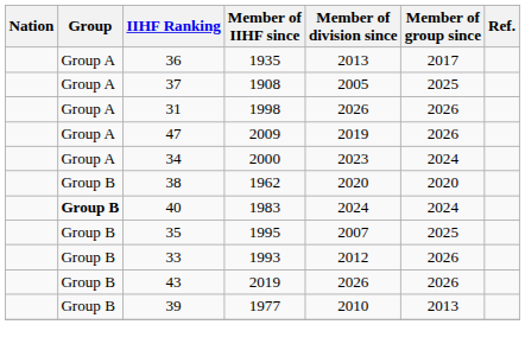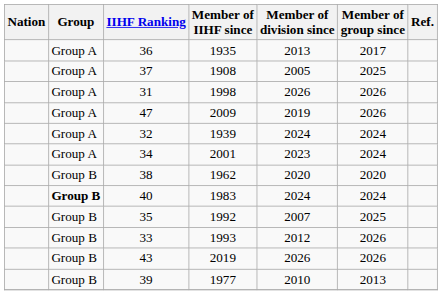 <table class="wikitable sortable" style="text-align:center">
 <tr>
 <th>Nation</th>
 <th>Group<br></th>
 <th><a href='#'>IIHF Ranking</a><br></th>
 <th>Member of<br>IIHF since</th>
 <th>Member of<br>division since</th>
 <th>Member of<br>group since</th>
 <th class="unsortable">Ref.</th>
 </tr>
 <tr>
 <td align="left"></td>
 <td align="left">Group A</td>
 <td>36</td>
 <td>1935</td>
 <td> 2013</td>
 <td> 2017</td>
 <td></td>
 </tr>
 <tr>
 <td align="left"></td>
 <td align="left">Group A</td>
 <td>37</td>
 <td>1908</td>
 <td> 2005</td>
 <td> 2025</td>
 <td></td>
 </tr>
 <tr>
 <td align="left"></td>
 <td align="left">Group A</td>
 <td>31</td>
 <td>1998</td>
 <td> 2026</td>
 <td> 2026</td>
 <td></td>
 </tr>
 <tr>
 <td align="left"></td>
 <td align="left">Group A</td>
 <td>47</td>
 <td>2009</td>
 <td> 2019</td>
 <td> 2026</td>
 <td></td>
 </tr>
 <tr>
 <td align="left"></td>
 <td align="left">Group A</td>
+<td>32</td>
+<td><span></span>1939</td>
+<td> 2024</td>
+<td> 2024</td>
+<td></td>
+</tr>
+<tr>
+<td align="left"></td>
+<td align="left">Group A</td>
 <td>34</td>
-<td>2000</td>
+<td>2001</td>
 <td> 2023</td>
 <td> 2024</td>
 <td></td>
 </tr>
 <tr>
 <td align="left"></td>
 <td align="left">Group B</td>
 <td>38</td>
 <td>1962</td>
 <td> 2020</td>
 <td> 2020</td>
 <td></td>
 </tr>
 <tr>
 <td align="left"></td>
 <td align="left"><strong>Group B</strong></td>
 <td>40</td>
 <td>1983</td>
 <td> 2024</td>
 <td> 2024</td>
 <td></td>
 </tr>
 <tr>
 <td align="left"></td>
 <td align="left">Group B</td>
 <td>35</td>
-<td>1995</td>
+<td>1992</td>
 <td> 2007</td>
 <td> 2025</td>
 <td></td>
 </tr>
 <tr>
 <td align="left"></td>
 <td align="left">Group B</td>
 <td>33</td>
 <td>1993</td>
 <td> 2012</td>
 <td> 2026</td>
 <td></td>
 </tr>
 <tr>
 <td align="left"></td>
 <td align="left">Group B</td>
 <td>43</td>
 <td>2019</td>
 <td> 2026</td>
 <td> 2026</td>
 <td></td>
 </tr>
 <tr>
 <td align="left"></td>
 <td align="left">Group B</td>
 <td>39</td>
 <td>1977</td>
 <td> 2010</td>
 <td> 2013</td>
 <td></td>
 </tr>
 <tr>
 </tr>
 </table>
